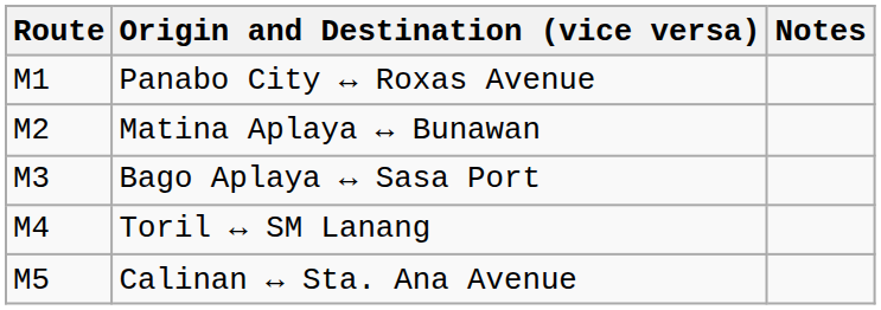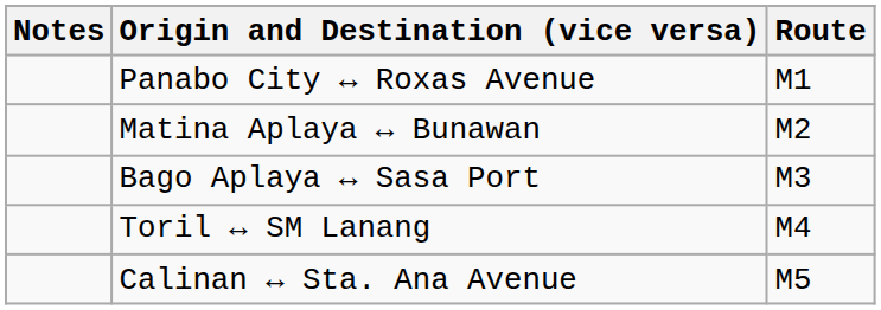 <table class="wikitable">
 <tr>
+<th>Notes</th>
+<th>Origin and Destination (vice versa)</th>
 <th>Route</th>
-<th>Origin and Destination (vice versa)</th>
-<th>Notes</th>
 </tr>
 <tr>
+<td></td>
+<td>Panabo City ↔ Roxas Avenue</td>
 <td>M1</td>
-<td>Panabo City ↔ Roxas Avenue</td>
-<td></td>
 </tr>
 <tr>
+<td></td>
+<td>Matina Aplaya ↔ Bunawan</td>
 <td>M2</td>
-<td>Matina Aplaya ↔ Bunawan</td>
-<td></td>
 </tr>
 <tr>
+<td></td>
+<td>Bago Aplaya ↔ Sasa Port</td>
 <td>M3</td>
-<td>Bago Aplaya ↔ Sasa Port</td>
-<td></td>
 </tr>
 <tr>
+<td></td>
+<td>Toril ↔ SM Lanang</td>
 <td>M4</td>
-<td>Toril ↔ SM Lanang</td>
-<td></td>
 </tr>
 <tr>
+<td></td>
+<td>Calinan  ↔ Sta. Ana Avenue</td>
 <td>M5</td>
-<td>Calinan  ↔ Sta. Ana Avenue</td>
-<td></td>
 </tr>
 </table>
